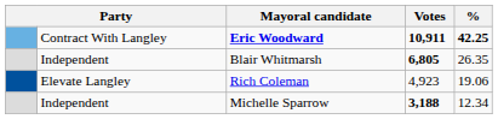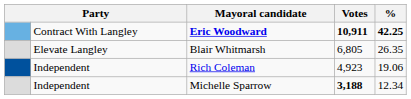 <table class="wikitable">
 <tr>
 <th width="250px" colspan="2">Party</th>
 <th width="200px">Mayoral candidate</th>
 <th width="50px">Votes</th>
 <th width="30px">%</th>
 </tr>
 <tr>
 <td style="background:#67b1e2;" width="30px"> </td>
 <td>Contract With Langley</td>
 <td><strong><a href='#'>Eric Woodward</a></strong> </td>
 <td><strong>10,911</strong></td>
 <td><strong>42.25</strong></td>
 </tr>
 <tr>
 <td style="background:gainsboro" width="30px"> </td>
-<td>Independent</td>
+<td>Elevate Langley</td>
 <td>Blair Whitmarsh</td>
-<td><strong>6,805</strong></td>
+<td>6,805</td>
 <td>26.35</td>
 </tr>
 <tr>
 <td style="background:#00519d;" width="30px"> </td>
-<td>Elevate Langley</td>
+<td>Independent</td>
 <td><a href='#'>Rich Coleman</a></td>
 <td>4,923</td>
 <td>19.06</td>
 </tr>
 <tr>
 <td style="background:gainsboro" width="30px"> </td>
 <td>Independent</td>
 <td>Michelle Sparrow</td>
 <td><strong>3,188</strong></td>
 <td>12.34</td>
 </tr>
 </table>
